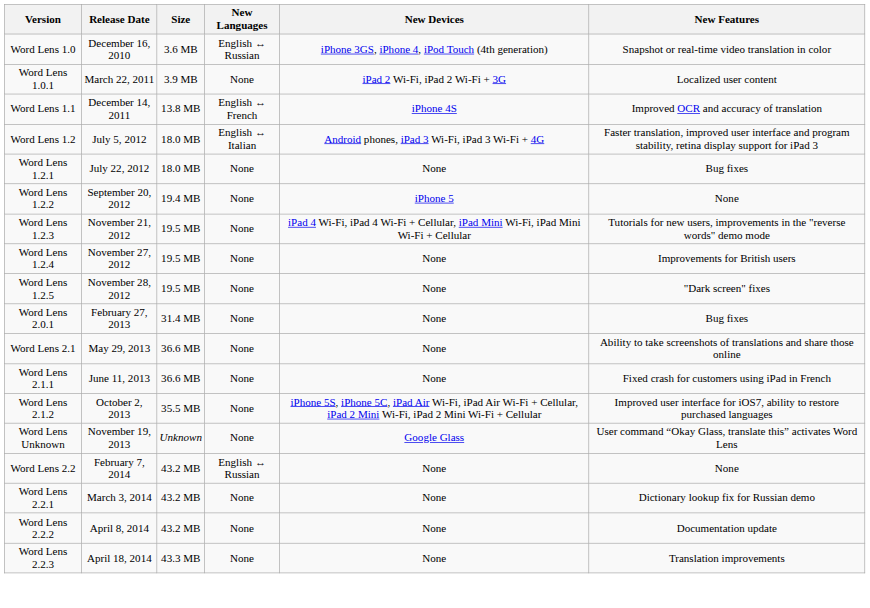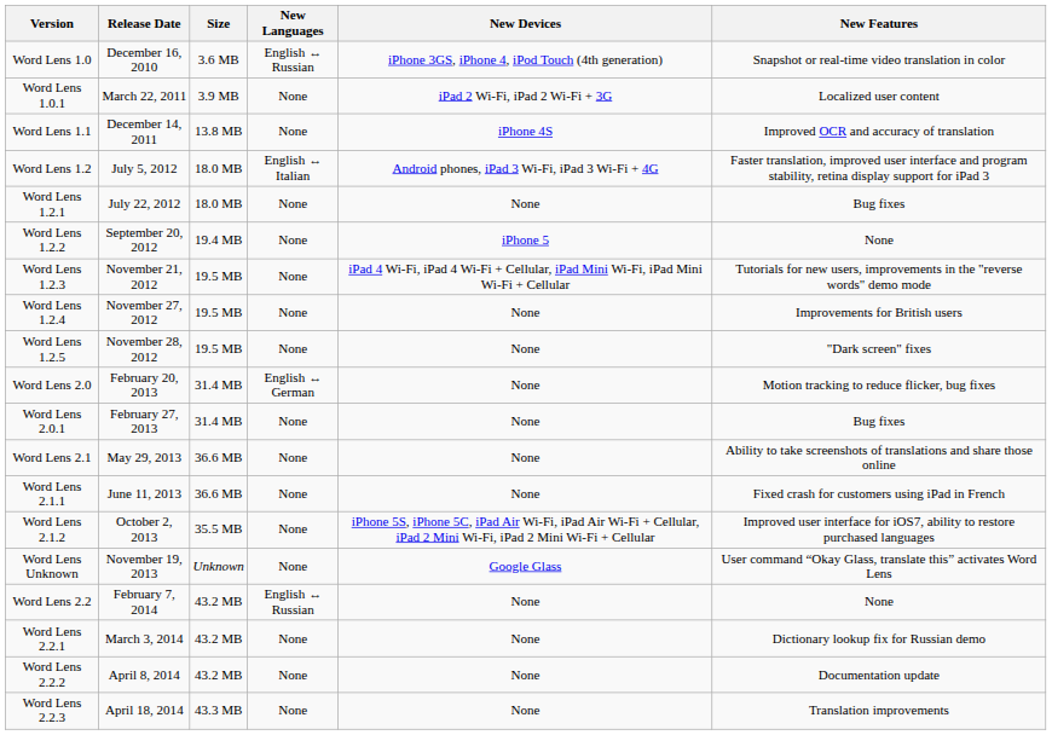 <table class="wikitable" style="text-align: center;">
 <tr>
 <th>Version</th>
 <th>Release Date</th>
 <th>Size</th>
 <th>New Languages</th>
 <th>New Devices</th>
 <th>New Features</th>
 </tr>
 <tr>
 <td>Word Lens 1.0</td>
 <td>December 16, 2010</td>
 <td>3.6 MB</td>
 <td>English ↔ Russian</td>
 <td><a href='#'>iPhone 3GS</a>, <a href='#'>iPhone 4</a>, <a href='#'>iPod Touch</a> (4th generation)</td>
 <td>Snapshot or real-time video translation in color</td>
 </tr>
 <tr>
 <td>Word Lens 1.0.1</td>
 <td>March 22, 2011</td>
 <td>3.9 MB</td>
 <td>None</td>
 <td><a href='#'>iPad 2</a> Wi-Fi, iPad 2 Wi-Fi + <a href='#'>3G</a></td>
 <td>Localized user content</td>
 </tr>
 <tr>
 <td>Word Lens 1.1</td>
 <td>December 14, 2011</td>
 <td>13.8 MB</td>
-<td>English ↔ French</td>
+<td>None</td>
 <td><a href='#'>iPhone 4S</a></td>
 <td>Improved <a href='#'>OCR</a> and accuracy of translation</td>
 </tr>
 <tr>
 <td>Word Lens 1.2</td>
 <td>July 5, 2012</td>
 <td>18.0 MB</td>
 <td>English ↔ Italian</td>
 <td><a href='#'>Android</a> phones, <a href='#'>iPad 3</a> Wi-Fi, iPad 3 Wi-Fi + <a href='#'>4G</a></td>
 <td>Faster translation, improved user interface and program stability, retina display support for iPad 3</td>
 </tr>
 <tr>
 <td>Word Lens 1.2.1</td>
 <td>July 22, 2012</td>
 <td>18.0 MB</td>
 <td>None</td>
 <td>None</td>
 <td>Bug fixes</td>
 </tr>
 <tr>
 <td>Word Lens 1.2.2</td>
 <td>September 20, 2012</td>
 <td>19.4 MB</td>
 <td>None</td>
 <td><a href='#'>iPhone 5</a></td>
 <td>None</td>
 </tr>
 <tr>
 <td>Word Lens 1.2.3</td>
 <td>November 21, 2012</td>
 <td>19.5 MB</td>
 <td>None</td>
 <td><a href='#'>iPad 4</a> Wi-Fi, iPad 4 Wi-Fi + Cellular, <a href='#'>iPad Mini</a> Wi-Fi, iPad Mini Wi-Fi + Cellular</td>
 <td>Tutorials for new users, improvements in the "reverse words" demo mode</td>
 </tr>
 <tr>
 <td>Word Lens 1.2.4</td>
 <td>November 27, 2012</td>
 <td>19.5 MB</td>
 <td>None</td>
 <td>None</td>
 <td>Improvements for British users</td>
 </tr>
 <tr>
 <td>Word Lens 1.2.5</td>
 <td>November 28, 2012</td>
 <td>19.5 MB</td>
 <td>None</td>
 <td>None</td>
 <td>"Dark screen" fixes</td>
+</tr>
+<tr>
+<td>Word Lens 2.0</td>
+<td>February 20, 2013</td>
+<td>31.4 MB</td>
+<td>English ↔ German</td>
+<td>None</td>
+<td>Motion tracking to reduce flicker, bug fixes</td>
 </tr>
 <tr>
 <td>Word Lens 2.0.1</td>
 <td>February 27, 2013</td>
 <td>31.4 MB</td>
 <td>None</td>
 <td>None</td>
 <td>Bug fixes</td>
 </tr>
 <tr>
 <td>Word Lens 2.1</td>
 <td>May 29, 2013</td>
 <td>36.6 MB</td>
 <td>None</td>
 <td>None</td>
 <td>Ability to take screenshots of translations and share those online</td>
 </tr>
 <tr>
 <td>Word Lens 2.1.1</td>
 <td>June 11, 2013</td>
 <td>36.6 MB</td>
 <td>None</td>
 <td>None</td>
 <td>Fixed crash for customers using iPad in French</td>
 </tr>
 <tr>
 <td>Word Lens 2.1.2</td>
 <td>October 2, 2013</td>
 <td>35.5 MB</td>
 <td>None</td>
 <td><a href='#'>iPhone 5S</a>, <a href='#'>iPhone 5C</a>, <a href='#'>iPad Air</a> Wi-Fi, iPad Air Wi-Fi + Cellular, <a href='#'>iPad 2 Mini</a> Wi-Fi, iPad 2 Mini Wi-Fi + Cellular</td>
 <td>Improved user interface for iOS7, ability to restore purchased languages</td>
 </tr>
 <tr>
 <td>Word Lens Unknown</td>
 <td>November 19, 2013</td>
 <td><em>Unknown</em></td>
 <td>None</td>
 <td><a href='#'>Google Glass</a></td>
 <td>User command “Okay Glass, translate this” activates Word Lens</td>
 </tr>
 <tr>
 <td>Word Lens 2.2</td>
 <td>February 7, 2014</td>
 <td>43.2 MB</td>
 <td>English ↔ Russian</td>
 <td>None</td>
 <td>None</td>
 </tr>
 <tr>
 <td>Word Lens 2.2.1</td>
 <td>March 3, 2014</td>
 <td>43.2 MB</td>
 <td>None</td>
 <td>None</td>
 <td>Dictionary lookup fix for Russian demo</td>
 </tr>
 <tr>
 <td>Word Lens 2.2.2</td>
 <td>April 8, 2014</td>
 <td>43.2 MB</td>
 <td>None</td>
 <td>None</td>
 <td>Documentation update</td>
 </tr>
 <tr>
 <td>Word Lens 2.2.3</td>
 <td>April 18, 2014</td>
 <td>43.3 MB</td>
 <td>None</td>
 <td>None</td>
 <td>Translation improvements</td>
 </tr>
 </table>
